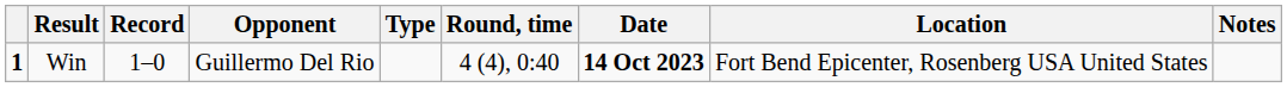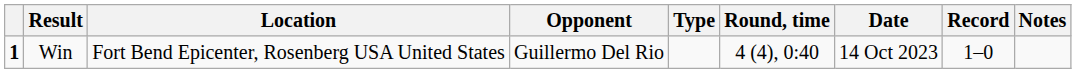 <table class="wikitable" style="text-align:center">
 <tr>
 <th></th>
 <th>Result</th>
-<th>Record</th>
+<th>Location</th>
 <th>Opponent</th>
 <th>Type</th>
 <th>Round, time</th>
 <th>Date</th>
-<th>Location</th>
+<th>Record</th>
 <th>Notes</th>
 </tr>
 <tr>
 <td><strong>1</strong></td>
 <td>Win</td>
-<td>1–0</td>
+<td style="text-align:left;">Fort Bend Epicenter, Rosenberg USA  United States</td>
 <td style="text-align:left;">Guillermo Del Rio</td>
 <td></td>
 <td>4 (4), 0:40</td>
-<td><strong>14 Oct 2023</strong></td>
-<td style="text-align:left;">Fort Bend Epicenter, Rosenberg USA  United States</td>
+<td>14 Oct 2023</td>
+<td>1–0</td>
 <td></td>
 </tr>
 </table>
